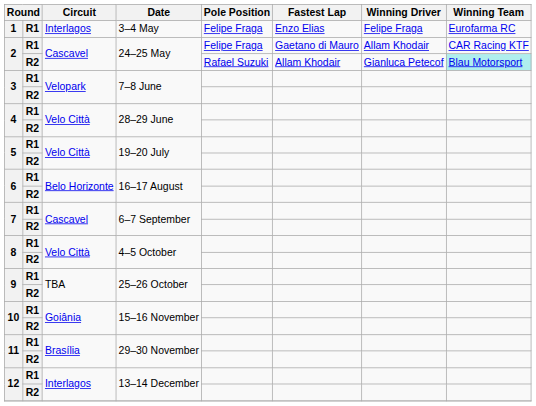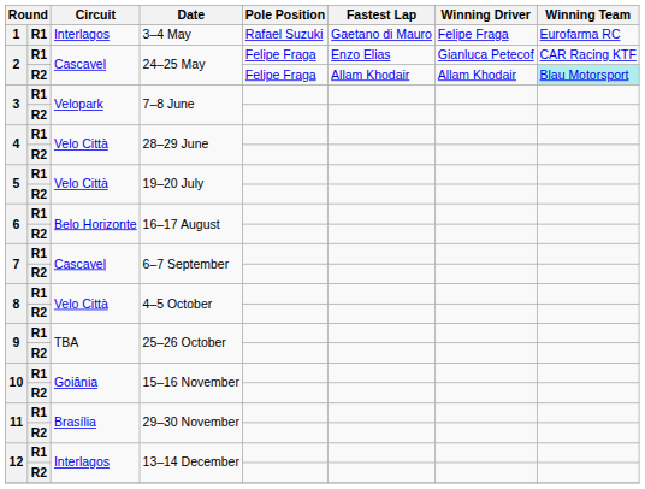 <table class="wikitable"  style="font-size: 85%">
 <tr>
 <th colspan="2">Round</th>
 <th>Circuit</th>
 <th>Date</th>
 <th>Pole Position</th>
 <th>Fastest Lap</th>
 <th>Winning Driver</th>
 <th>Winning Team</th>
 </tr>
 <tr>
 <th>1</th>
 <th>R1</th>
 <td> <a href='#'>Interlagos</a></td>
 <td>3–4 May</td>
-<td> <a href='#'>Felipe Fraga</a></td>
-<td> <a href='#'>Enzo Elias</a></td>
+<td> <a href='#'>Rafael Suzuki</a></td>
+<td> <a href='#'>Gaetano di Mauro</a></td>
 <td> <a href='#'>Felipe Fraga</a></td>
 <td><a href='#'>Eurofarma RC</a></td>
 </tr>
 <tr>
 <th rowspan="2">2</th>
 <th>R1</th>
 <td rowspan="2"> <a href='#'>Cascavel</a></td>
 <td rowspan="2">24–25 May</td>
 <td> <a href='#'>Felipe Fraga</a></td>
-<td> <a href='#'>Gaetano di Mauro</a></td>
-<td> <a href='#'>Allam Khodair</a></td>
+<td> <a href='#'>Enzo Elias</a></td>
+<td> <a href='#'>Gianluca Petecof</a></td>
 <td><a href='#'>CAR Racing KTF</a></td>
 </tr>
 <tr>
 <th>R2</th>
-<td> <a href='#'>Rafael Suzuki</a></td>
+<td> <a href='#'>Felipe Fraga</a></td>
 <td> <a href='#'>Allam Khodair</a></td>
-<td> <a href='#'>Gianluca Petecof</a></td>
+<td> <a href='#'>Allam Khodair</a></td>
 <td style="background: paleturquoise;"><a href='#'>Blau Motorsport</a></td>
 </tr>
 <tr>
 <th rowspan=2>3</th>
 <th>R1</th>
 <td rowspan=2> <a href='#'>Velopark</a></td>
 <td rowspan=2>7–8 June</td>
 <td></td>
 <td></td>
 <td></td>
 <td></td>
 </tr>
 <tr>
 <th>R2</th>
 <td></td>
 <td></td>
 <td></td>
 <td></td>
 </tr>
 <tr>
 <th rowspan=2>4</th>
 <th>R1</th>
 <td rowspan=2> <a href='#'>Velo Città</a></td>
 <td rowspan=2>28–29 June</td>
 <td></td>
 <td></td>
 <td></td>
 <td></td>
 </tr>
 <tr>
 <th>R2</th>
 <td></td>
 <td></td>
 <td></td>
 <td></td>
 </tr>
 <tr>
 <th rowspan=2>5</th>
 <th>R1</th>
 <td rowspan=2>  <a href='#'>Velo Città</a></td>
 <td rowspan=2>19–20 July</td>
 <td></td>
 <td></td>
 <td></td>
 <td></td>
 </tr>
 <tr>
 <th>R2</th>
 <td></td>
 <td></td>
 <td></td>
 <td></td>
 </tr>
 <tr>
 <th rowspan=2>6</th>
 <th>R1</th>
 <td rowspan=2> <a href='#'>Belo Horizonte</a></td>
 <td rowspan=2>16–17 August</td>
 <td></td>
 <td></td>
 <td></td>
 <td></td>
 </tr>
 <tr>
 <th>R2</th>
 <td></td>
 <td></td>
 <td></td>
 <td></td>
 </tr>
 <tr>
 <th rowspan=2>7</th>
 <th>R1</th>
 <td rowspan=2> <a href='#'>Cascavel</a></td>
 <td rowspan=2>6–7 September</td>
 <td></td>
 <td></td>
 <td></td>
 <td></td>
 </tr>
 <tr>
 <th>R2</th>
 <td></td>
 <td></td>
 <td></td>
 <td></td>
 </tr>
 <tr>
 <th rowspan=2>8</th>
 <th>R1</th>
 <td rowspan=2> <a href='#'>Velo Città</a></td>
 <td rowspan=2>4–5 October</td>
 <td></td>
 <td></td>
 <td></td>
 <td></td>
 </tr>
 <tr>
 <th>R2</th>
 <td></td>
 <td></td>
 <td></td>
 <td></td>
 </tr>
 <tr>
 <th rowspan=2>9</th>
 <th>R1</th>
 <td rowspan=2> TBA</td>
 <td rowspan=2>25–26 October</td>
 <td></td>
 <td></td>
 <td></td>
 <td></td>
 </tr>
 <tr>
 <th>R2</th>
 <td></td>
 <td></td>
 <td></td>
 <td></td>
 </tr>
 <tr>
 <th rowspan=2>10</th>
 <th>R1</th>
 <td rowspan=2> <a href='#'>Goiânia</a></td>
 <td rowspan=2>15–16 November</td>
 <td></td>
 <td></td>
 <td></td>
 <td></td>
 </tr>
 <tr>
 <th>R2</th>
 <td></td>
 <td></td>
 <td></td>
 <td></td>
 </tr>
 <tr>
 <th rowspan=2>11</th>
 <th>R1</th>
 <td rowspan=2> <a href='#'>Brasília</a></td>
 <td rowspan=2>29–30 November</td>
 <td></td>
 <td></td>
 <td></td>
 <td></td>
 </tr>
 <tr>
 <th>R2</th>
 <td></td>
 <td></td>
 <td></td>
 <td></td>
 </tr>
 <tr>
 <th rowspan=2>12</th>
 <th>R1</th>
 <td rowspan=2> <a href='#'>Interlagos</a></td>
 <td rowspan=2>13–14 December</td>
 <td></td>
 <td></td>
 <td></td>
 <td></td>
 </tr>
 <tr>
 <th>R2</th>
 <td></td>
 <td></td>
 <td></td>
 <td></td>
 </tr>
 <tr>
 </tr>
 </table>
